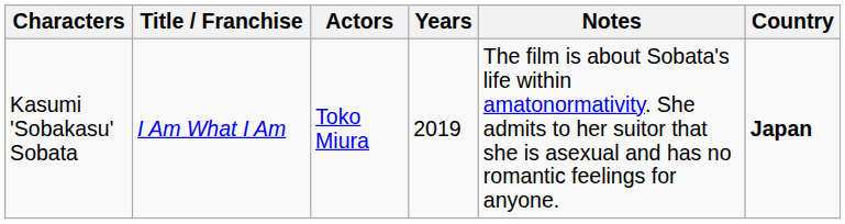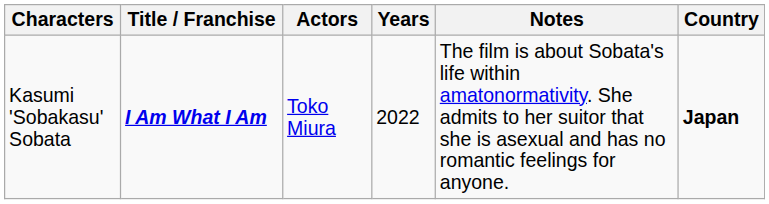 <table class="wikitable sortable" style="width: 100%">
 <tr>
 <th style="width:10%;">Characters</th>
 <th style="width:20%;">Title / Franchise</th>
 <th style="width:11%;">Actors</th>
 <th style="width:5%;">Years</th>
 <th style="width:30%;">Notes</th>
 <th style="width:5%;">Country</th>
 </tr>
 <tr>
 <td>Kasumi 'Sobakasu' Sobata</td>
-<td><em><a href='#'>I Am What I Am</a></em></td>
+<td><strong><em><a href='#'>I Am What I Am</a></em></strong></td>
 <td><a href='#'>Toko Miura</a></td>
-<td>2019</td>
+<td>2022</td>
 <td>The film is about Sobata's life within <a href='#'>amatonormativity</a>. She admits to her suitor that she is asexual and has no romantic feelings for anyone.</td>
 <td><strong>Japan</strong></td>
 </tr>
 </table>
